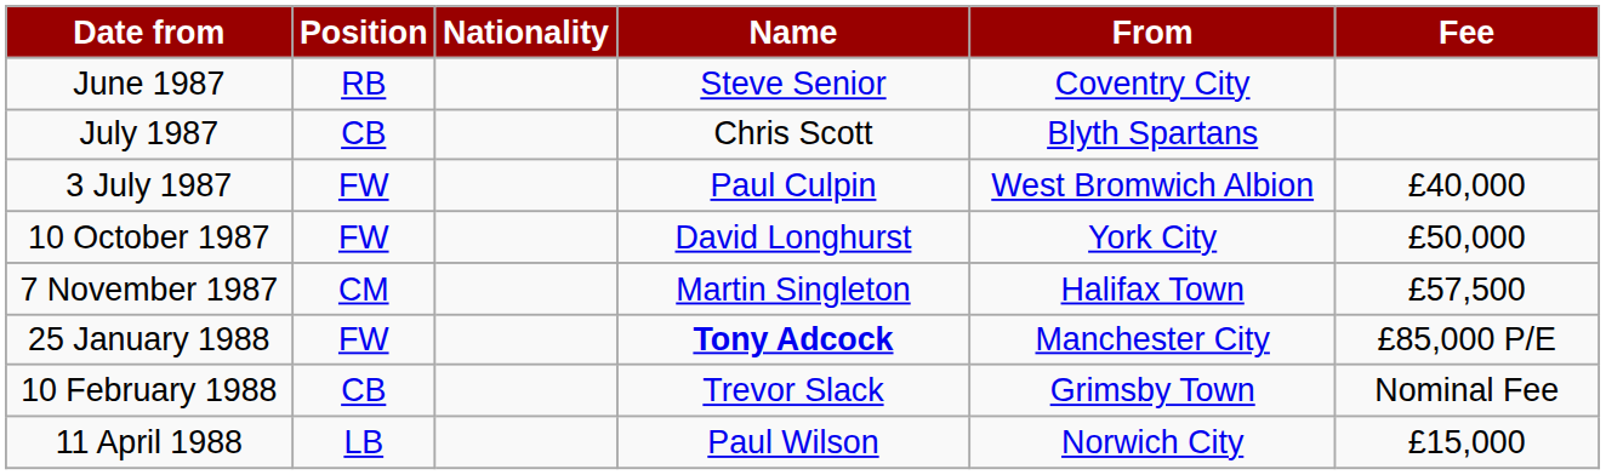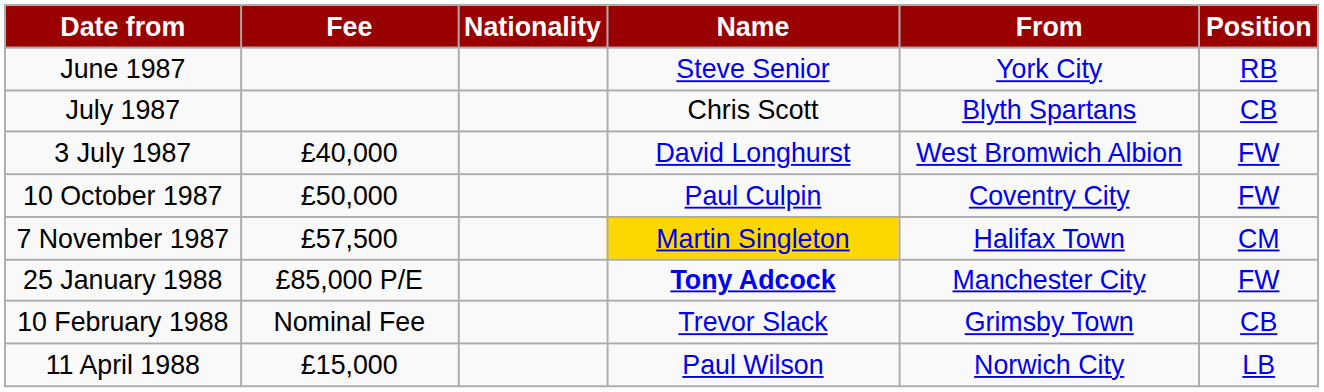 <table class="wikitable"  style="text-align:center; font-size:90%; ">
 <tr>
 <th style="background:#990000; color:white; width:120px;">Date from</th>
-<th style="background:#990000; color:white; width:50px;">Position</th>
+<th style="background:#990000; color:white; width:110px;">Fee</th>
 <th style="background:#990000; color:white; width:50px;">Nationality</th>
 <th style="background:#990000; color:white; width:150px;">Name</th>
 <th style="background:#990000; color:white; width:155px;">From</th>
-<th style="background:#990000; color:white; width:110px;">Fee</th>
+<th style="background:#990000; color:white; width:50px;">Position</th>
 </tr>
 <tr>
 <td>June 1987</td>
-<td><a href='#'>RB</a></td>
+<td></td>
 <td></td>
 <td><a href='#'>Steve Senior</a></td>
-<td> <a href='#'>Coventry City</a></td>
-<td></td>
+<td> <a href='#'>York City</a></td>
+<td><a href='#'>RB</a></td>
 </tr>
 <tr>
 <td>July 1987</td>
-<td><a href='#'>CB</a></td>
+<td></td>
 <td></td>
 <td>Chris Scott</td>
 <td> <a href='#'>Blyth Spartans</a></td>
-<td></td>
+<td><a href='#'>CB</a></td>
 </tr>
 <tr>
 <td>3 July 1987</td>
+<td>£40,000</td>
+<td></td>
+<td><a href='#'>David Longhurst</a></td>
+<td> <a href='#'>West Bromwich Albion</a></td>
 <td><a href='#'>FW</a></td>
-<td></td>
-<td><a href='#'>Paul Culpin</a></td>
-<td> <a href='#'>West Bromwich Albion</a></td>
-<td>£40,000</td>
 </tr>
 <tr>
 <td>10 October 1987</td>
+<td>£50,000</td>
+<td></td>
+<td><a href='#'>Paul Culpin</a></td>
+<td> <a href='#'>Coventry City</a></td>
 <td><a href='#'>FW</a></td>
-<td></td>
-<td><a href='#'>David Longhurst</a></td>
-<td> <a href='#'>York City</a></td>
-<td>£50,000</td>
 </tr>
 <tr>
 <td>7 November 1987</td>
+<td>£57,500</td>
+<td></td>
+<td style="background: gold;"><a href='#'>Martin Singleton</a></td>
+<td> <a href='#'>Halifax Town</a></td>
 <td><a href='#'>CM</a></td>
-<td></td>
-<td><a href='#'>Martin Singleton</a></td>
-<td> <a href='#'>Halifax Town</a></td>
-<td>£57,500</td>
 </tr>
 <tr>
 <td>25 January 1988</td>
-<td><a href='#'>FW</a></td>
+<td>£85,000 P/E</td>
 <td></td>
 <td><strong><a href='#'>Tony Adcock</a></strong></td>
 <td> <a href='#'>Manchester City</a></td>
-<td>£85,000 P/E</td>
+<td><a href='#'>FW</a></td>
 </tr>
 <tr>
 <td>10 February 1988</td>
-<td><a href='#'>CB</a></td>
+<td>Nominal Fee</td>
 <td></td>
 <td><a href='#'>Trevor Slack</a></td>
 <td> <a href='#'>Grimsby Town</a></td>
-<td>Nominal Fee</td>
+<td><a href='#'>CB</a></td>
 </tr>
 <tr>
 <td>11 April 1988</td>
-<td><a href='#'>LB</a></td>
+<td>£15,000</td>
 <td></td>
 <td><a href='#'>Paul Wilson</a></td>
 <td> <a href='#'>Norwich City</a></td>
-<td>£15,000</td>
+<td><a href='#'>LB</a></td>
 </tr>
 </table>
